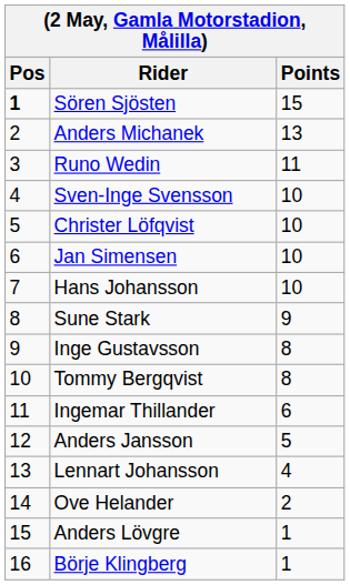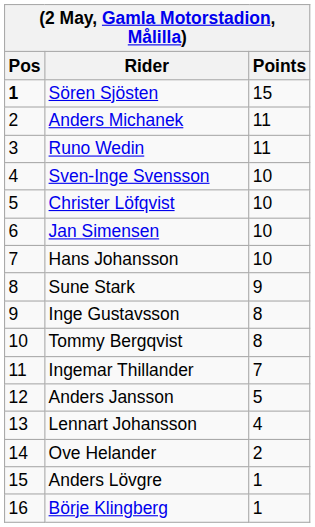 <table class="wikitable">
 <tr>
 <th colspan="6">(2 May, <a href='#'>Gamla Motorstadion</a>, <a href='#'>Målilla</a>)</th>
 </tr>
 <tr>
 <th width=20>Pos</th>
 <th width=180>Rider</th>
 <th width=40>Points</th>
 </tr>
 <tr>
 <td><strong>1</strong></td>
 <td style="text-align:left;"><a href='#'>Sören Sjösten</a></td>
 <td>15</td>
 </tr>
 <tr>
 <td>2</td>
 <td style="text-align:left;"><a href='#'>Anders Michanek</a></td>
-<td>13</td>
+<td>11</td>
 </tr>
 <tr>
 <td>3</td>
 <td style="text-align:left;"><a href='#'>Runo Wedin</a></td>
 <td>11</td>
 </tr>
 <tr>
 <td>4</td>
 <td style="text-align:left;"><a href='#'>Sven-Inge Svensson</a></td>
 <td>10</td>
 </tr>
 <tr>
 <td>5</td>
 <td style="text-align:left;"><a href='#'>Christer Löfqvist</a></td>
 <td>10</td>
 </tr>
 <tr>
 <td>6</td>
 <td style="text-align:left;"><a href='#'>Jan Simensen</a></td>
 <td>10</td>
 </tr>
 <tr>
 <td>7</td>
 <td style="text-align:left;">Hans Johansson</td>
 <td>10</td>
 </tr>
 <tr>
 <td>8</td>
 <td style="text-align:left;">Sune Stark</td>
 <td>9</td>
 </tr>
 <tr>
 <td>9</td>
 <td style="text-align:left;">Inge Gustavsson</td>
 <td>8</td>
 </tr>
 <tr>
 <td>10</td>
 <td style="text-align:left;">Tommy Bergqvist</td>
 <td>8</td>
 </tr>
 <tr>
 <td>11</td>
 <td style="text-align:left;">Ingemar Thillander</td>
-<td>6</td>
+<td>7</td>
 </tr>
 <tr>
 <td>12</td>
 <td style="text-align:left;">Anders Jansson</td>
 <td>5</td>
 </tr>
 <tr>
 <td>13</td>
 <td style="text-align:left;">Lennart Johansson</td>
 <td>4</td>
 </tr>
 <tr>
 <td>14</td>
 <td style="text-align:left;">Ove Helander</td>
 <td>2</td>
 </tr>
 <tr>
 <td>15</td>
 <td style="text-align:left;">Anders Lövgre</td>
 <td>1</td>
 </tr>
 <tr>
 <td>16</td>
 <td style="text-align:left;"><a href='#'>Börje Klingberg</a></td>
 <td>1</td>
 </tr>
 </table>
